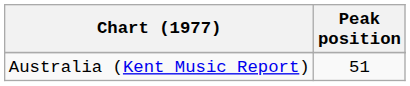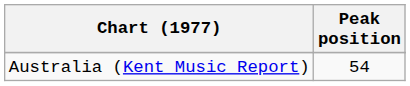 <table class="wikitable">
 <tr>
 <th>Chart (1977)</th>
 <th>Peak<br>position</th>
 </tr>
 <tr>
 </tr>
 <tr>
 <td>Australia (<a href='#'>Kent Music Report</a>)</td>
-<td style="text-align:center;">51</td>
+<td style="text-align:center;">54</td>
 </tr>
 </table>
